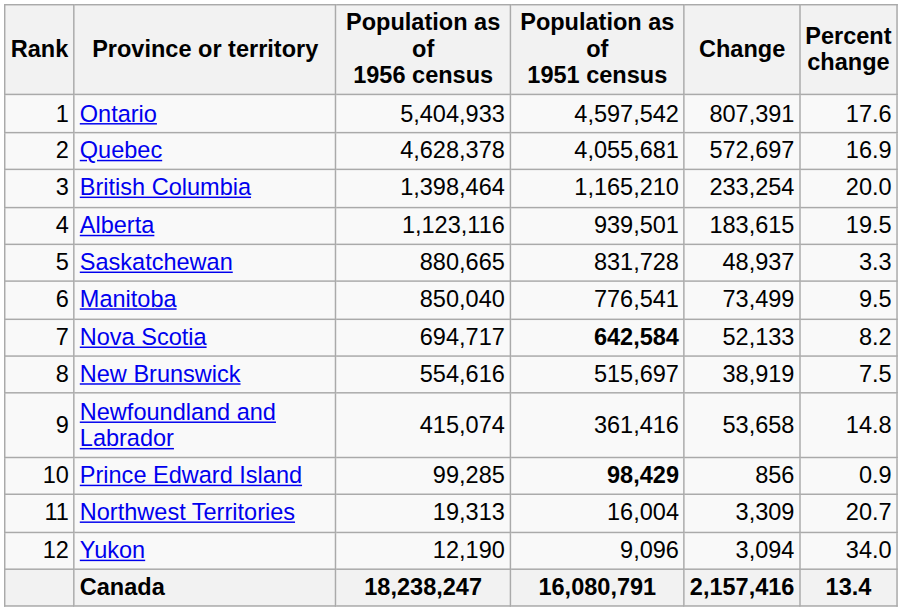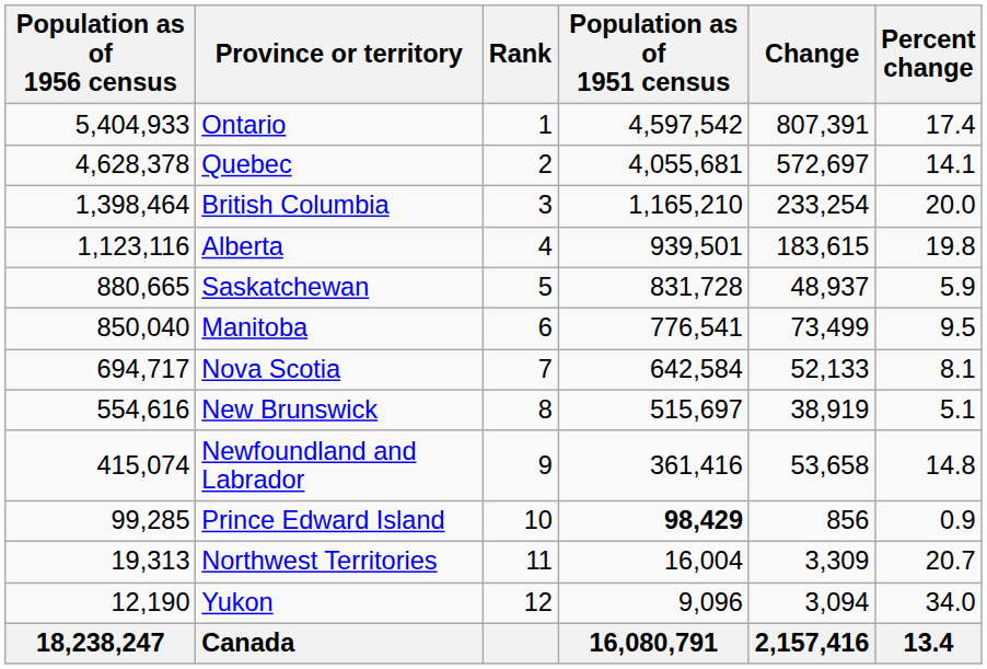 <table class="wikitable sortable mw-datatable" style="text-align: right;">
 <tr>
+<th style="text-align: center;" data-sort-type="number">Population as of<br>1956 census</th>
+<th style="text-align: center;">Province or territory</th>
 <th style="width:40px" style="text-align: center;">Rank</th>
-<th style="text-align: center;">Province or territory</th>
-<th style="text-align: center;" data-sort-type="number">Population as of<br>1956 census</th>
 <th style="text-align: center;" data-sort-type="number">Population as of<br>1951 census</th>
 <th style="text-align: center;" data-sort-type="number">Change</th>
 <th style="text-align: center;" data-sort-type="number">Percent<br>change</th>
 </tr>
 <tr>
+<td>5,404,933</td>
+<td style="text-align: left;"><a href='#'>Ontario</a></td>
 <td>1</td>
-<td style="text-align: left;"><a href='#'>Ontario</a></td>
-<td>5,404,933</td>
 <td>4,597,542</td>
 <td>807,391 </td>
-<td>17.6 </td>
+<td>17.4 </td>
 </tr>
 <tr>
+<td>4,628,378</td>
+<td style="text-align: left;"><a href='#'>Quebec</a></td>
 <td>2</td>
-<td style="text-align: left;"><a href='#'>Quebec</a></td>
-<td>4,628,378</td>
 <td>4,055,681</td>
 <td>572,697 </td>
-<td>16.9 </td>
+<td>14.1 </td>
 </tr>
 <tr>
+<td>1,398,464</td>
+<td style="text-align: left;"><a href='#'>British Columbia</a></td>
 <td>3</td>
-<td style="text-align: left;"><a href='#'>British Columbia</a></td>
-<td>1,398,464</td>
 <td>1,165,210</td>
 <td>233,254 </td>
 <td>20.0 </td>
 </tr>
 <tr>
+<td>1,123,116</td>
+<td style="text-align: left;"><a href='#'>Alberta</a></td>
 <td>4</td>
-<td style="text-align: left;"><a href='#'>Alberta</a></td>
-<td>1,123,116</td>
 <td>939,501</td>
 <td>183,615 </td>
-<td>19.5 </td>
+<td>19.8 </td>
 </tr>
 <tr>
+<td>880,665</td>
+<td style="text-align: left;"><a href='#'>Saskatchewan</a></td>
 <td>5</td>
-<td style="text-align: left;"><a href='#'>Saskatchewan</a></td>
-<td>880,665</td>
 <td>831,728</td>
 <td>48,937 </td>
-<td>3.3 </td>
+<td>5.9 </td>
 </tr>
 <tr>
+<td>850,040</td>
+<td style="text-align: left;"><a href='#'>Manitoba</a></td>
 <td>6</td>
-<td style="text-align: left;"><a href='#'>Manitoba</a></td>
-<td>850,040</td>
 <td>776,541</td>
 <td>73,499 </td>
 <td>9.5 </td>
 </tr>
 <tr>
+<td>694,717</td>
+<td style="text-align: left;"><a href='#'>Nova Scotia</a></td>
 <td>7</td>
-<td style="text-align: left;"><a href='#'>Nova Scotia</a></td>
-<td>694,717</td>
-<td><strong>642,584</strong></td>
+<td>642,584</td>
 <td>52,133 </td>
-<td>8.2 </td>
+<td>8.1 </td>
 </tr>
 <tr>
+<td>554,616</td>
+<td style="text-align: left;"><a href='#'>New Brunswick</a></td>
 <td>8</td>
-<td style="text-align: left;"><a href='#'>New Brunswick</a></td>
-<td>554,616</td>
 <td>515,697</td>
 <td>38,919 </td>
-<td>7.5 </td>
+<td>5.1 </td>
 </tr>
 <tr>
+<td>415,074</td>
+<td style="text-align: left;"><a href='#'>Newfoundland and Labrador</a></td>
 <td>9</td>
-<td style="text-align: left;"><a href='#'>Newfoundland and Labrador</a></td>
-<td>415,074</td>
 <td>361,416</td>
 <td>53,658 </td>
 <td>14.8 </td>
 </tr>
 <tr>
+<td>99,285</td>
+<td style="text-align: left;"><a href='#'>Prince Edward Island</a></td>
 <td>10</td>
-<td style="text-align: left;"><a href='#'>Prince Edward Island</a></td>
-<td>99,285</td>
 <td><strong>98,429</strong></td>
 <td>856 </td>
 <td>0.9 </td>
 </tr>
 <tr>
+<td>19,313</td>
+<td style="text-align: left;"><a href='#'>Northwest Territories</a></td>
 <td>11</td>
-<td style="text-align: left;"><a href='#'>Northwest Territories</a></td>
-<td>19,313</td>
 <td>16,004</td>
 <td>3,309 </td>
 <td>20.7 </td>
 </tr>
 <tr>
+<td>12,190</td>
+<td style="text-align: left;"><a href='#'>Yukon</a></td>
 <td>12</td>
-<td style="text-align: left;"><a href='#'>Yukon</a></td>
-<td>12,190</td>
 <td>9,096</td>
 <td>3,094 </td>
 <td>34.0 </td>
 </tr>
 <tr>
+<th>18,238,247</th>
+<th style="text-align: left;">Canada</th>
 <th></th>
-<th style="text-align: left;">Canada</th>
-<th>18,238,247</th>
 <th>16,080,791</th>
 <th>2,157,416 </th>
 <th>13.4 </th>
 </tr>
 </table>
